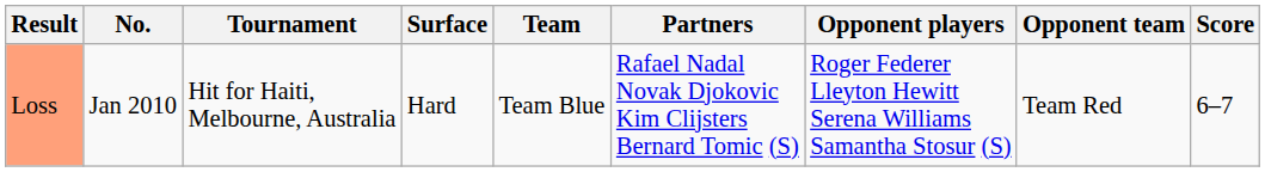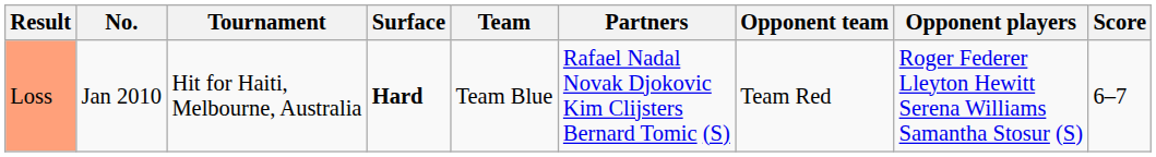 <table class="sortable wikitable">
 <tr>
 <th>Result</th>
 <th>No.</th>
 <th>Tournament</th>
 <th>Surface</th>
 <th>Team</th>
 <th>Partners</th>
+<th>Opponent team</th>
 <th>Opponent players</th>
-<th>Opponent team</th>
 <th>Score</th>
 </tr>
 <tr>
 <td bgcolor=FFA07A>Loss</td>
 <td>Jan 2010</td>
 <td>Hit for Haiti,<br>Melbourne, Australia</td>
-<td>Hard</td>
+<td><strong>Hard</strong></td>
 <td>Team Blue</td>
 <td> <a href='#'>Rafael Nadal</a><br> <a href='#'>Novak Djokovic</a><br> <a href='#'>Kim Clijsters</a><br> <a href='#'>Bernard Tomic</a> <a href='#'>(S)</a></td>
+<td>Team Red</td>
 <td> <a href='#'>Roger Federer</a><br> <a href='#'>Lleyton Hewitt</a><br> <a href='#'>Serena Williams</a><br> <a href='#'>Samantha Stosur</a> <a href='#'>(S)</a></td>
-<td>Team Red</td>
 <td>6–7</td>
 </tr>
 </table>
